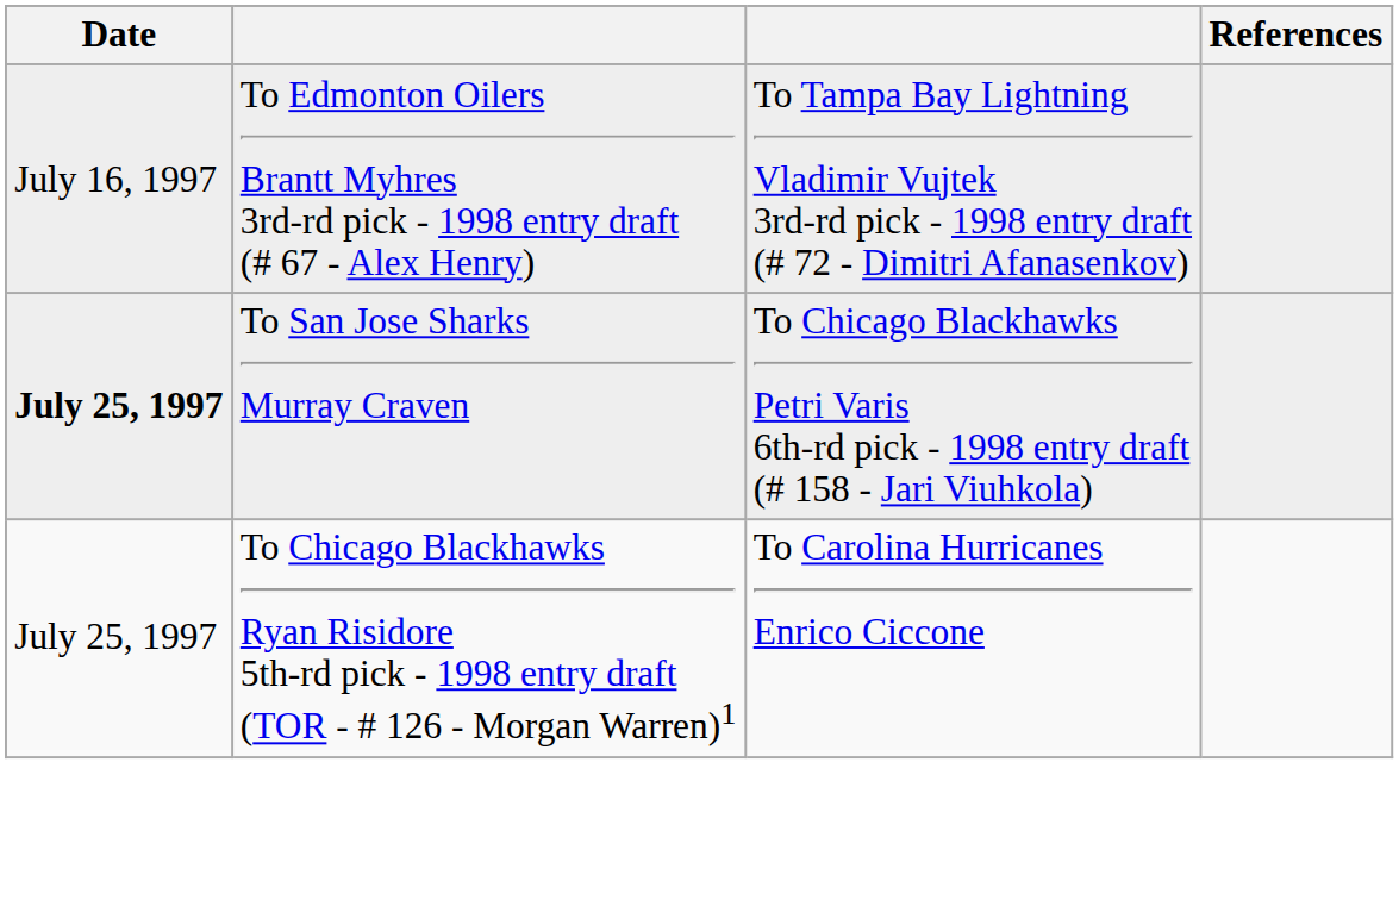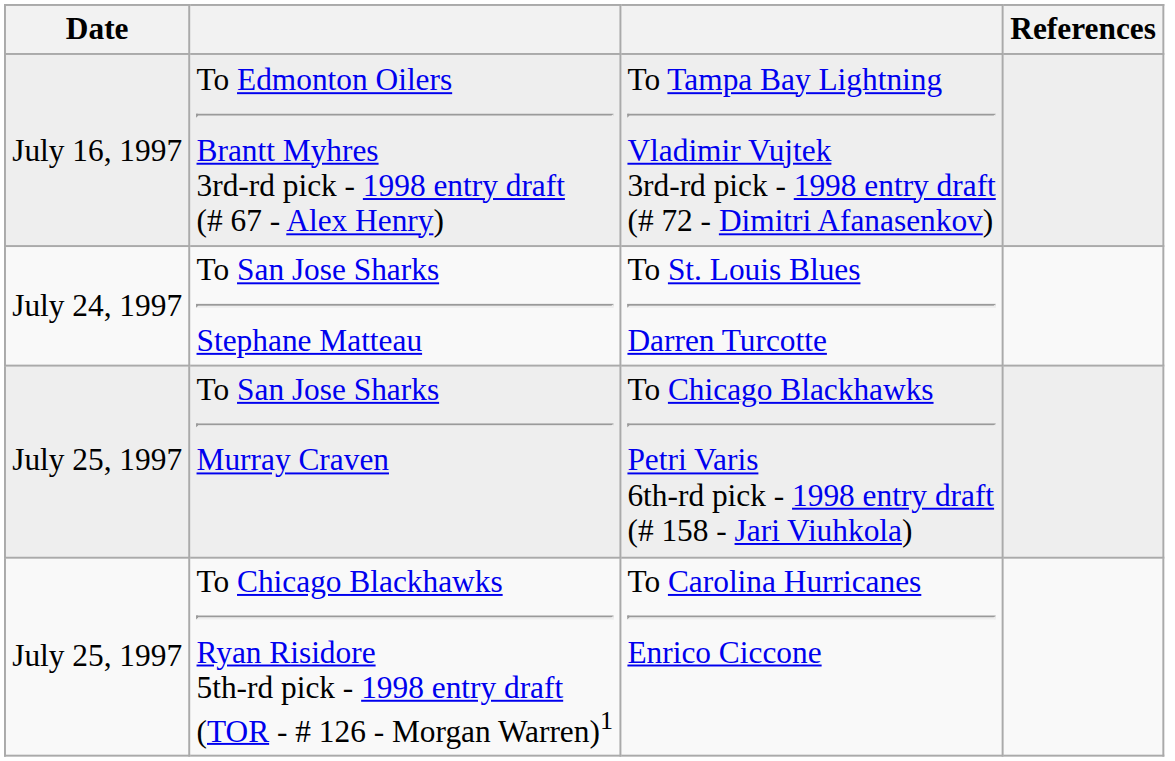 <table class="wikitable">
 <tr>
 <th>Date</th>
 <th></th>
 <th></th>
 <th>References</th>
 </tr>
 <tr bgcolor="#eeeeee">
 <td>July 16, 1997</td>
 <td valign="top">To <a href='#'>Edmonton Oilers</a><hr><a href='#'>Brantt Myhres</a><br>3rd-rd pick - <a href='#'>1998 entry draft</a><br>(# 67 - <a href='#'>Alex Henry</a>)</td>
 <td valign="top">To <a href='#'>Tampa Bay Lightning</a><hr><a href='#'>Vladimir Vujtek</a><br>3rd-rd pick - <a href='#'>1998 entry draft</a><br>(# 72 - <a href='#'>Dimitri Afanasenkov</a>)</td>
 <td></td>
 </tr>
+<tr>
+<td>July 24, 1997</td>
+<td valign="top">To <a href='#'>San Jose Sharks</a><hr><a href='#'>Stephane Matteau</a></td>
+<td valign="top">To <a href='#'>St. Louis Blues</a><hr><a href='#'>Darren Turcotte</a></td>
+<td></td>
+</tr>
 <tr bgcolor="#eeeeee">
-<td><strong>July 25, 1997</strong></td>
+<td>July 25, 1997</td>
 <td valign="top">To <a href='#'>San Jose Sharks</a><hr><a href='#'>Murray Craven</a></td>
 <td valign="top">To <a href='#'>Chicago Blackhawks</a><hr><a href='#'>Petri Varis</a><br>6th-rd pick - <a href='#'>1998 entry draft</a><br>(# 158 - <a href='#'>Jari Viuhkola</a>)</td>
 <td></td>
 </tr>
 <tr>
 <td>July 25, 1997</td>
 <td valign="top">To <a href='#'>Chicago Blackhawks</a><hr><a href='#'>Ryan Risidore</a><br>5th-rd pick - <a href='#'>1998 entry draft</a><br>(<a href='#'>TOR</a> - # 126 - Morgan Warren)<sup>1</sup></td>
 <td valign="top">To <a href='#'>Carolina Hurricanes</a><hr><a href='#'>Enrico Ciccone</a></td>
 <td></td>
 </tr>
 </table>
